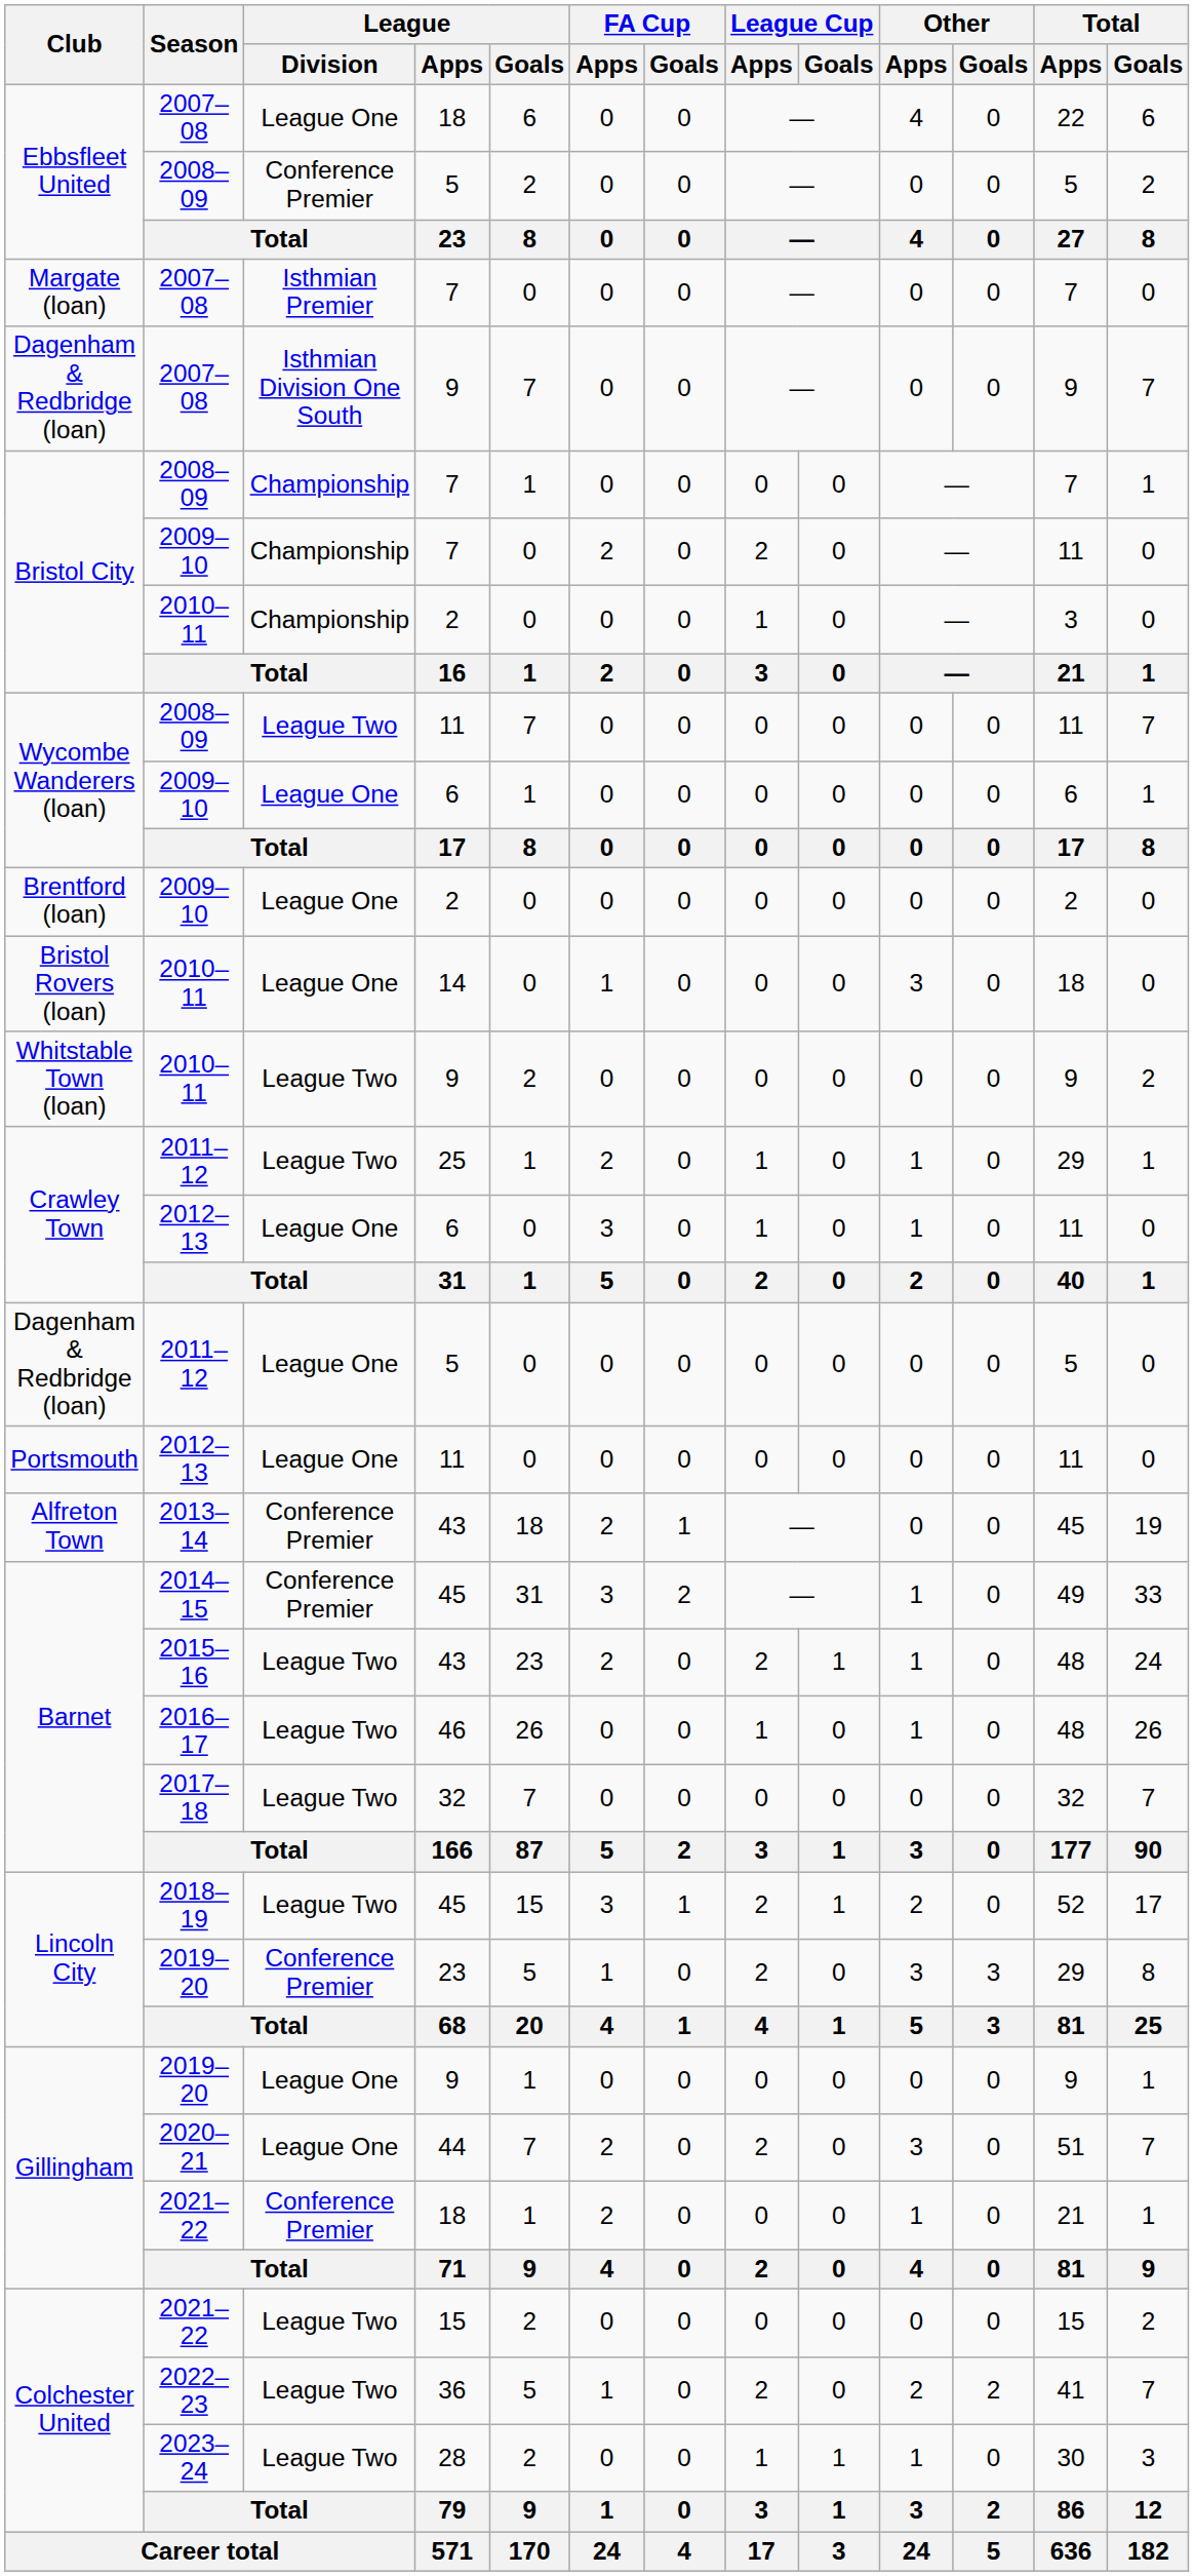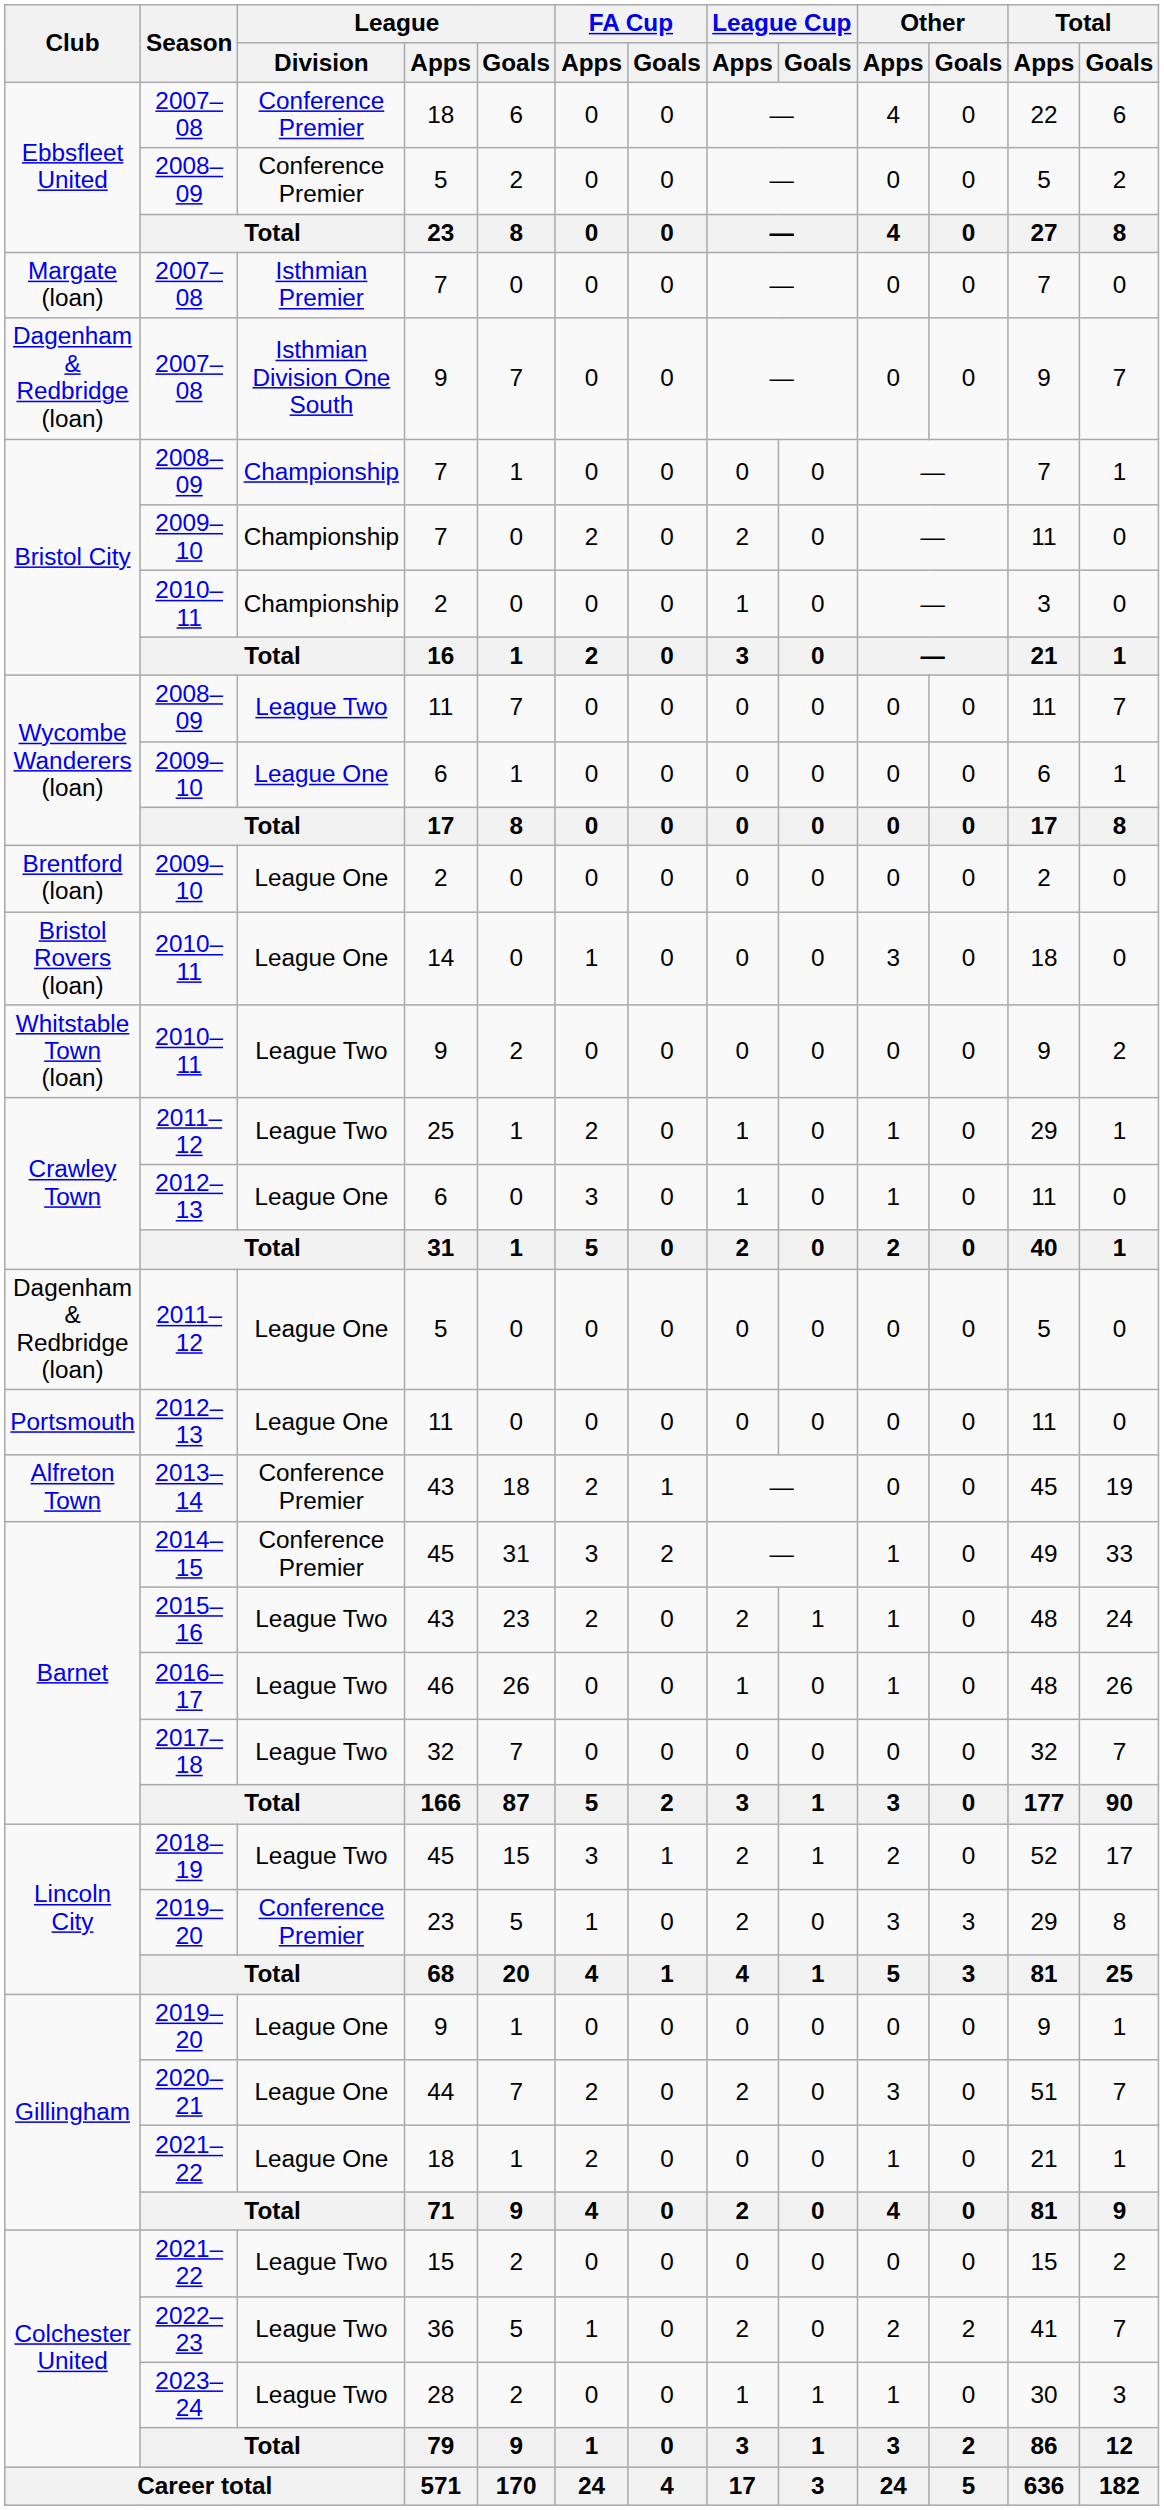 <table class="wikitable" style="text-align:center">
 <tr>
 <th rowspan=2>Club</th>
 <th rowspan=2>Season</th>
 <th colspan=3>League</th>
 <th colspan=2><a href='#'>FA Cup</a></th>
 <th colspan=2><a href='#'>League Cup</a></th>
 <th colspan=2>Other</th>
 <th colspan=2>Total</th>
 </tr>
 <tr>
 <th>Division</th>
 <th>Apps</th>
 <th>Goals</th>
 <th>Apps</th>
 <th>Goals</th>
 <th>Apps</th>
 <th>Goals</th>
 <th>Apps</th>
 <th>Goals</th>
 <th>Apps</th>
 <th>Goals</th>
 </tr>
 <tr>
 <td rowspan="3"><a href='#'>Ebbsfleet United</a></td>
 <td><a href='#'>2007–08</a></td>
-<td>League One</td>
+<td><a href='#'>Conference Premier</a></td>
 <td>18</td>
 <td>6</td>
 <td>0</td>
 <td>0</td>
 <td colspan="2">—</td>
 <td>4</td>
 <td>0</td>
 <td>22</td>
 <td>6</td>
 </tr>
 <tr>
 <td><a href='#'>2008–09</a></td>
 <td>Conference Premier</td>
 <td>5</td>
 <td>2</td>
 <td>0</td>
 <td>0</td>
 <td colspan="2">—</td>
 <td>0</td>
 <td>0</td>
 <td>5</td>
 <td>2</td>
 </tr>
 <tr>
 <th colspan=2>Total</th>
 <th>23</th>
 <th>8</th>
 <th>0</th>
 <th>0</th>
 <th colspan="2">—</th>
 <th>4</th>
 <th>0</th>
 <th>27</th>
 <th>8</th>
 </tr>
 <tr>
 <td><a href='#'>Margate</a> (loan)</td>
 <td><a href='#'>2007–08</a></td>
 <td><a href='#'>Isthmian Premier</a></td>
 <td>7</td>
 <td>0</td>
 <td>0</td>
 <td>0</td>
 <td colspan="2">—</td>
 <td>0</td>
 <td>0</td>
 <td>7</td>
 <td>0</td>
 </tr>
 <tr>
 <td><a href='#'>Dagenham & Redbridge</a> (loan)</td>
 <td><a href='#'>2007–08</a></td>
 <td><a href='#'>Isthmian Division One South</a></td>
 <td>9</td>
 <td>7</td>
 <td>0</td>
 <td>0</td>
 <td colspan="2">—</td>
 <td>0</td>
 <td>0</td>
 <td>9</td>
 <td>7</td>
 </tr>
 <tr>
 <td rowspan=4><a href='#'>Bristol City</a></td>
 <td><a href='#'>2008–09</a></td>
 <td><a href='#'>Championship</a></td>
 <td>7</td>
 <td>1</td>
 <td>0</td>
 <td>0</td>
 <td>0</td>
 <td>0</td>
 <td colspan="2">—</td>
 <td>7</td>
 <td>1</td>
 </tr>
 <tr>
 <td><a href='#'>2009–10</a></td>
 <td>Championship</td>
 <td>7</td>
 <td>0</td>
 <td>2</td>
 <td>0</td>
 <td>2</td>
 <td>0</td>
 <td colspan="2">—</td>
 <td>11</td>
 <td>0</td>
 </tr>
 <tr>
 <td><a href='#'>2010–11</a></td>
 <td>Championship</td>
 <td>2</td>
 <td>0</td>
 <td>0</td>
 <td>0</td>
 <td>1</td>
 <td>0</td>
 <td colspan="2">—</td>
 <td>3</td>
 <td>0</td>
 </tr>
 <tr>
 <th colspan=2>Total</th>
 <th>16</th>
 <th>1</th>
 <th>2</th>
 <th>0</th>
 <th>3</th>
 <th>0</th>
 <th colspan="2">—</th>
 <th>21</th>
 <th>1</th>
 </tr>
 <tr>
 <td rowspan=3><a href='#'>Wycombe Wanderers</a> (loan)</td>
 <td><a href='#'>2008–09</a></td>
 <td><a href='#'>League Two</a></td>
 <td>11</td>
 <td>7</td>
 <td>0</td>
 <td>0</td>
 <td>0</td>
 <td>0</td>
 <td>0</td>
 <td>0</td>
 <td>11</td>
 <td>7</td>
 </tr>
 <tr>
 <td><a href='#'>2009–10</a></td>
 <td><a href='#'>League One</a></td>
 <td>6</td>
 <td>1</td>
 <td>0</td>
 <td>0</td>
 <td>0</td>
 <td>0</td>
 <td>0</td>
 <td>0</td>
 <td>6</td>
 <td>1</td>
 </tr>
 <tr>
 <th colspan=2>Total</th>
 <th>17</th>
 <th>8</th>
 <th>0</th>
 <th>0</th>
 <th>0</th>
 <th>0</th>
 <th>0</th>
 <th>0</th>
 <th>17</th>
 <th>8</th>
 </tr>
 <tr>
 <td><a href='#'>Brentford</a> (loan)</td>
 <td><a href='#'>2009–10</a></td>
 <td>League One</td>
 <td>2</td>
 <td>0</td>
 <td>0</td>
 <td>0</td>
 <td>0</td>
 <td>0</td>
 <td>0</td>
 <td>0</td>
 <td>2</td>
 <td>0</td>
 </tr>
 <tr>
 <td><a href='#'>Bristol Rovers</a> (loan)</td>
 <td><a href='#'>2010–11</a></td>
 <td>League One</td>
 <td>14</td>
 <td>0</td>
 <td>1</td>
 <td>0</td>
 <td>0</td>
 <td>0</td>
 <td>3</td>
 <td>0</td>
 <td>18</td>
 <td>0</td>
 </tr>
 <tr>
 <td><a href='#'>Whitstable Town</a> (loan)</td>
 <td><a href='#'>2010–11</a></td>
 <td>League Two</td>
 <td>9</td>
 <td>2</td>
 <td>0</td>
 <td>0</td>
 <td>0</td>
 <td>0</td>
 <td>0</td>
 <td>0</td>
 <td>9</td>
 <td>2</td>
 </tr>
 <tr>
 <td rowspan=3><a href='#'>Crawley Town</a></td>
 <td><a href='#'>2011–12</a></td>
 <td>League Two</td>
 <td>25</td>
 <td>1</td>
 <td>2</td>
 <td>0</td>
 <td>1</td>
 <td>0</td>
 <td>1</td>
 <td>0</td>
 <td>29</td>
 <td>1</td>
 </tr>
 <tr>
 <td><a href='#'>2012–13</a></td>
 <td>League One</td>
 <td>6</td>
 <td>0</td>
 <td>3</td>
 <td>0</td>
 <td>1</td>
 <td>0</td>
 <td>1</td>
 <td>0</td>
 <td>11</td>
 <td>0</td>
 </tr>
 <tr>
 <th colspan=2>Total</th>
 <th>31</th>
 <th>1</th>
 <th>5</th>
 <th>0</th>
 <th>2</th>
 <th>0</th>
 <th>2</th>
 <th>0</th>
 <th>40</th>
 <th>1</th>
 </tr>
 <tr>
 <td>Dagenham & Redbridge (loan)</td>
 <td><a href='#'>2011–12</a></td>
 <td>League One</td>
 <td>5</td>
 <td>0</td>
 <td>0</td>
 <td>0</td>
 <td>0</td>
 <td>0</td>
 <td>0</td>
 <td>0</td>
 <td>5</td>
 <td>0</td>
 </tr>
 <tr>
 <td><a href='#'>Portsmouth</a></td>
 <td><a href='#'>2012–13</a></td>
 <td>League One</td>
 <td>11</td>
 <td>0</td>
 <td>0</td>
 <td>0</td>
 <td>0</td>
 <td>0</td>
 <td>0</td>
 <td>0</td>
 <td>11</td>
 <td>0</td>
 </tr>
 <tr>
 <td><a href='#'>Alfreton Town</a></td>
 <td><a href='#'>2013–14</a></td>
 <td>Conference Premier</td>
 <td>43</td>
 <td>18</td>
 <td>2</td>
 <td>1</td>
 <td colspan="2">—</td>
 <td>0</td>
 <td>0</td>
 <td>45</td>
 <td>19</td>
 </tr>
 <tr>
 <td rowspan=5><a href='#'>Barnet</a></td>
 <td><a href='#'>2014–15</a></td>
 <td>Conference Premier</td>
 <td>45</td>
 <td>31</td>
 <td>3</td>
 <td>2</td>
 <td colspan="2">—</td>
 <td>1</td>
 <td>0</td>
 <td>49</td>
 <td>33</td>
 </tr>
 <tr>
 <td><a href='#'>2015–16</a></td>
 <td>League Two</td>
 <td>43</td>
 <td>23</td>
 <td>2</td>
 <td>0</td>
 <td>2</td>
 <td>1</td>
 <td>1</td>
 <td>0</td>
 <td>48</td>
 <td>24</td>
 </tr>
 <tr>
 <td><a href='#'>2016–17</a></td>
 <td>League Two</td>
 <td>46</td>
 <td>26</td>
 <td>0</td>
 <td>0</td>
 <td>1</td>
 <td>0</td>
 <td>1</td>
 <td>0</td>
 <td>48</td>
 <td>26</td>
 </tr>
 <tr>
 <td><a href='#'>2017–18</a></td>
 <td>League Two</td>
 <td>32</td>
 <td>7</td>
 <td>0</td>
 <td>0</td>
 <td>0</td>
 <td>0</td>
 <td>0</td>
 <td>0</td>
 <td>32</td>
 <td>7</td>
 </tr>
 <tr>
 <th colspan=2>Total</th>
 <th>166</th>
 <th>87</th>
 <th>5</th>
 <th>2</th>
 <th>3</th>
 <th>1</th>
 <th>3</th>
 <th>0</th>
 <th>177</th>
 <th>90</th>
 </tr>
 <tr>
 <td rowspan=3><a href='#'>Lincoln City</a></td>
 <td><a href='#'>2018–19</a></td>
 <td>League Two</td>
 <td>45</td>
 <td>15</td>
 <td>3</td>
 <td>1</td>
 <td>2</td>
 <td>1</td>
 <td>2</td>
 <td>0</td>
 <td>52</td>
 <td>17</td>
 </tr>
 <tr>
 <td><a href='#'>2019–20</a></td>
 <td><a href='#'>Conference Premier</a></td>
 <td>23</td>
 <td>5</td>
 <td>1</td>
 <td>0</td>
 <td>2</td>
 <td>0</td>
 <td>3</td>
 <td>3</td>
 <td>29</td>
 <td>8</td>
 </tr>
 <tr>
 <th colspan=2>Total</th>
 <th>68</th>
 <th>20</th>
 <th>4</th>
 <th>1</th>
 <th>4</th>
 <th>1</th>
 <th>5</th>
 <th>3</th>
 <th>81</th>
 <th>25</th>
 </tr>
 <tr>
 <td rowspan=4><a href='#'>Gillingham</a></td>
 <td><a href='#'>2019–20</a></td>
 <td>League One</td>
 <td>9</td>
 <td>1</td>
 <td>0</td>
 <td>0</td>
 <td>0</td>
 <td>0</td>
 <td>0</td>
 <td>0</td>
 <td>9</td>
 <td>1</td>
 </tr>
 <tr>
 <td><a href='#'>2020–21</a></td>
 <td>League One</td>
 <td>44</td>
 <td>7</td>
 <td>2</td>
 <td>0</td>
 <td>2</td>
 <td>0</td>
 <td>3</td>
 <td>0</td>
 <td>51</td>
 <td>7</td>
 </tr>
 <tr>
 <td><a href='#'>2021–22</a></td>
-<td><a href='#'>Conference Premier</a></td>
+<td>League One</td>
 <td>18</td>
 <td>1</td>
 <td>2</td>
 <td>0</td>
 <td>0</td>
 <td>0</td>
 <td>1</td>
 <td>0</td>
 <td>21</td>
 <td>1</td>
 </tr>
 <tr>
 <th colspan=2>Total</th>
 <th>71</th>
 <th>9</th>
 <th>4</th>
 <th>0</th>
 <th>2</th>
 <th>0</th>
 <th>4</th>
 <th>0</th>
 <th>81</th>
 <th>9</th>
 </tr>
 <tr>
 <td rowspan="4"><a href='#'>Colchester United</a></td>
 <td><a href='#'>2021–22</a></td>
 <td>League Two</td>
 <td>15</td>
 <td>2</td>
 <td>0</td>
 <td>0</td>
 <td>0</td>
 <td>0</td>
 <td>0</td>
 <td>0</td>
 <td>15</td>
 <td>2</td>
 </tr>
 <tr>
 <td><a href='#'>2022–23</a></td>
 <td>League Two</td>
 <td>36</td>
 <td>5</td>
 <td>1</td>
 <td>0</td>
 <td>2</td>
 <td>0</td>
 <td>2</td>
 <td>2</td>
 <td>41</td>
 <td>7</td>
 </tr>
 <tr>
 <td><a href='#'>2023–24</a></td>
 <td>League Two</td>
 <td>28</td>
 <td>2</td>
 <td>0</td>
 <td>0</td>
 <td>1</td>
 <td>1</td>
 <td>1</td>
 <td>0</td>
 <td>30</td>
 <td>3</td>
 </tr>
 <tr>
 <th colspan="2">Total</th>
 <th>79</th>
 <th>9</th>
 <th>1</th>
 <th>0</th>
 <th>3</th>
 <th>1</th>
 <th>3</th>
 <th>2</th>
 <th>86</th>
 <th>12</th>
 </tr>
 <tr>
 <th colspan="3">Career total</th>
 <th>571</th>
 <th>170</th>
 <th>24</th>
 <th>4</th>
 <th>17</th>
 <th>3</th>
 <th>24</th>
 <th>5</th>
 <th>636</th>
 <th>182</th>
 </tr>
 </table>
